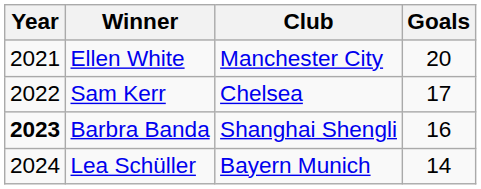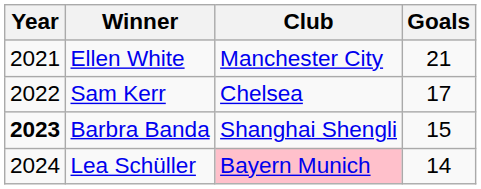 <table class="wikitable">
 <tr>
 <th>Year</th>
 <th>Winner</th>
 <th>Club</th>
 <th>Goals</th>
 </tr>
 <tr>
 <td align="center">2021</td>
 <td> <a href='#'>Ellen White</a></td>
 <td> <a href='#'>Manchester City</a></td>
-<td align="center">20</td>
+<td align="center">21</td>
 </tr>
 <tr>
 <td align="center">2022</td>
 <td> <a href='#'>Sam Kerr</a></td>
 <td> <a href='#'>Chelsea</a></td>
 <td align="center">17</td>
 </tr>
 <tr>
 <td align="center"><strong>2023</strong></td>
 <td> <a href='#'>Barbra Banda</a></td>
 <td> <a href='#'>Shanghai Shengli</a></td>
-<td align="center">16</td>
+<td align="center">15</td>
 </tr>
 <tr>
 <td align="center">2024</td>
 <td> <a href='#'>Lea Schüller</a></td>
-<td> <a href='#'>Bayern Munich</a></td>
+<td style="background: pink;"> <a href='#'>Bayern Munich</a></td>
 <td align="center">14</td>
 </tr>
 </table>
